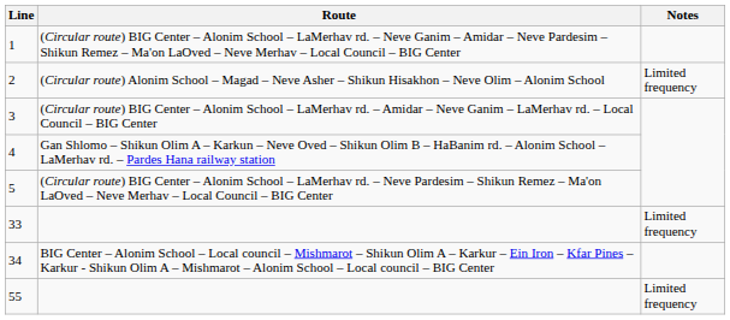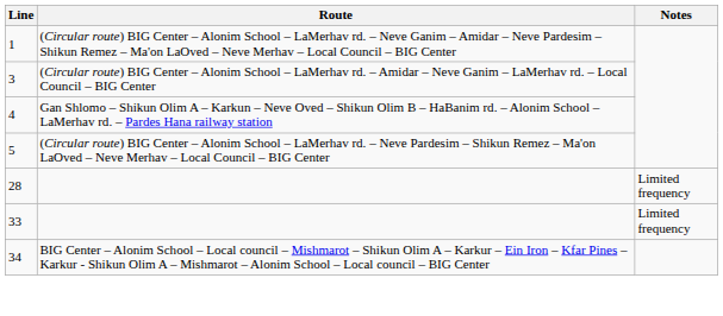 <table class="wikitable">
 <tr>
 <th>Line</th>
 <th>Route</th>
 <th>Notes</th>
 </tr>
 <tr>
 <td>1</td>
 <td>(<em>Circular route</em>) BIG Center – Alonim School – LaMerhav rd. – Neve Ganim – Amidar – Neve Pardesim – Shikun Remez – Ma'on LaOved – Neve Merhav – Local Council – BIG Center</td>
-</tr>
-<tr>
-<td>2</td>
-<td>(<em>Circular route</em>) Alonim School – Magad – Neve Asher – Shikun Hisakhon – Neve Olim – Alonim School</td>
-<td>Limited frequency</td>
 </tr>
 <tr>
 <td>3</td>
 <td>(<em>Circular route</em>) BIG Center – Alonim School – LaMerhav rd. – Amidar – Neve Ganim – LaMerhav rd. – Local Council – BIG Center</td>
 </tr>
 <tr>
 <td>4</td>
 <td>Gan Shlomo – Shikun Olim A – Karkun – Neve Oved – Shikun Olim B – HaBanim rd. – Alonim School – LaMerhav rd. – <a href='#'>Pardes Hana railway station</a></td>
 </tr>
 <tr>
 <td>5</td>
 <td>(<em>Circular route</em>) BIG Center – Alonim School – LaMerhav rd. – Neve Pardesim – Shikun Remez – Ma'on LaOved – Neve Merhav – Local Council – BIG Center</td>
 </tr>
 <tr>
+<td>28</td>
+<td></td>
+<td>Limited frequency</td>
+</tr>
+<tr>
 <td>33</td>
 <td></td>
 <td>Limited frequency</td>
 </tr>
 <tr>
 <td>34</td>
 <td>BIG Center – Alonim School – Local council – <a href='#'>Mishmarot</a> – Shikun Olim A – Karkur – <a href='#'>Ein Iron</a> – <a href='#'>Kfar Pines</a> – Karkur - Shikun Olim A – Mishmarot – Alonim School – Local council – BIG Center</td>
 </tr>
-<tr>
-<td>55</td>
-<td></td>
-<td>Limited frequency</td>
-</tr>
 </table>
